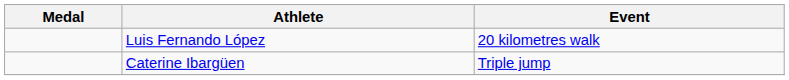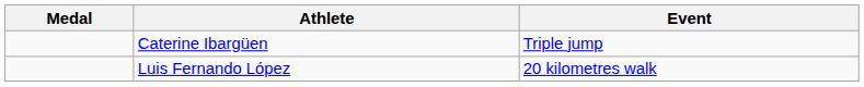 <table class="wikitable" style="font-size:90%" width=60%>
 <tr>
 <th>Medal</th>
 <th>Athlete</th>
 <th>Event</th>
 </tr>
 <tr>
 <td></td>
+<td><a href='#'>Caterine Ibargüen</a></td>
+<td><a href='#'>Triple jump</a></td>
+</tr>
+<tr>
+<td></td>
 <td><a href='#'>Luis Fernando López</a></td>
 <td><a href='#'>20 kilometres walk</a></td>
 </tr>
 <tr>
-<td></td>
-<td><a href='#'>Caterine Ibargüen</a></td>
-<td><a href='#'>Triple jump</a></td>
-</tr>
-<tr>
 </tr>
 </table>
